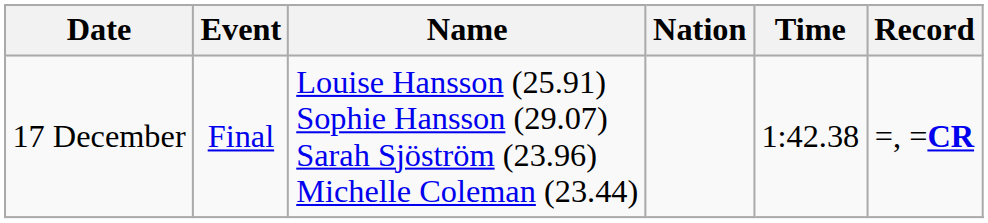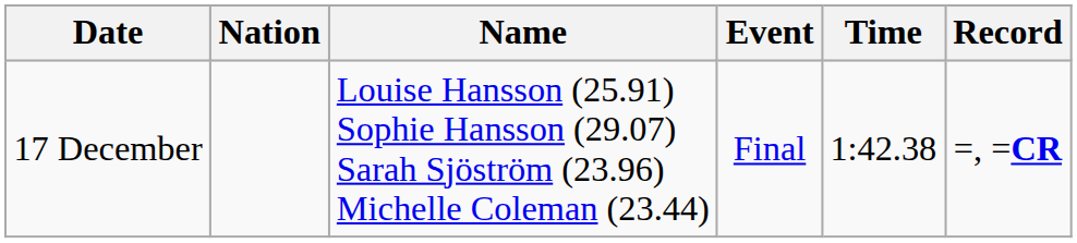 <table class="wikitable" style=text-align:center>
 <tr>
 <th>Date</th>
+<th>Nation</th>
+<th>Name</th>
 <th>Event</th>
-<th>Name</th>
-<th>Nation</th>
 <th>Time</th>
 <th>Record</th>
 </tr>
 <tr>
 <td>17 December</td>
+<td align=left></td>
+<td align=left><a href='#'>Louise Hansson</a> (25.91)<br><a href='#'>Sophie Hansson</a> (29.07)<br><a href='#'>Sarah Sjöström</a> (23.96)<br><a href='#'>Michelle Coleman</a> (23.44)</td>
 <td><a href='#'>Final</a></td>
-<td align=left><a href='#'>Louise Hansson</a> (25.91)<br><a href='#'>Sophie Hansson</a> (29.07)<br><a href='#'>Sarah Sjöström</a> (23.96)<br><a href='#'>Michelle Coleman</a> (23.44)</td>
-<td align=left></td>
 <td>1:42.38</td>
 <td>=, =<strong><a href='#'>CR</a></strong></td>
 </tr>
 </table>
